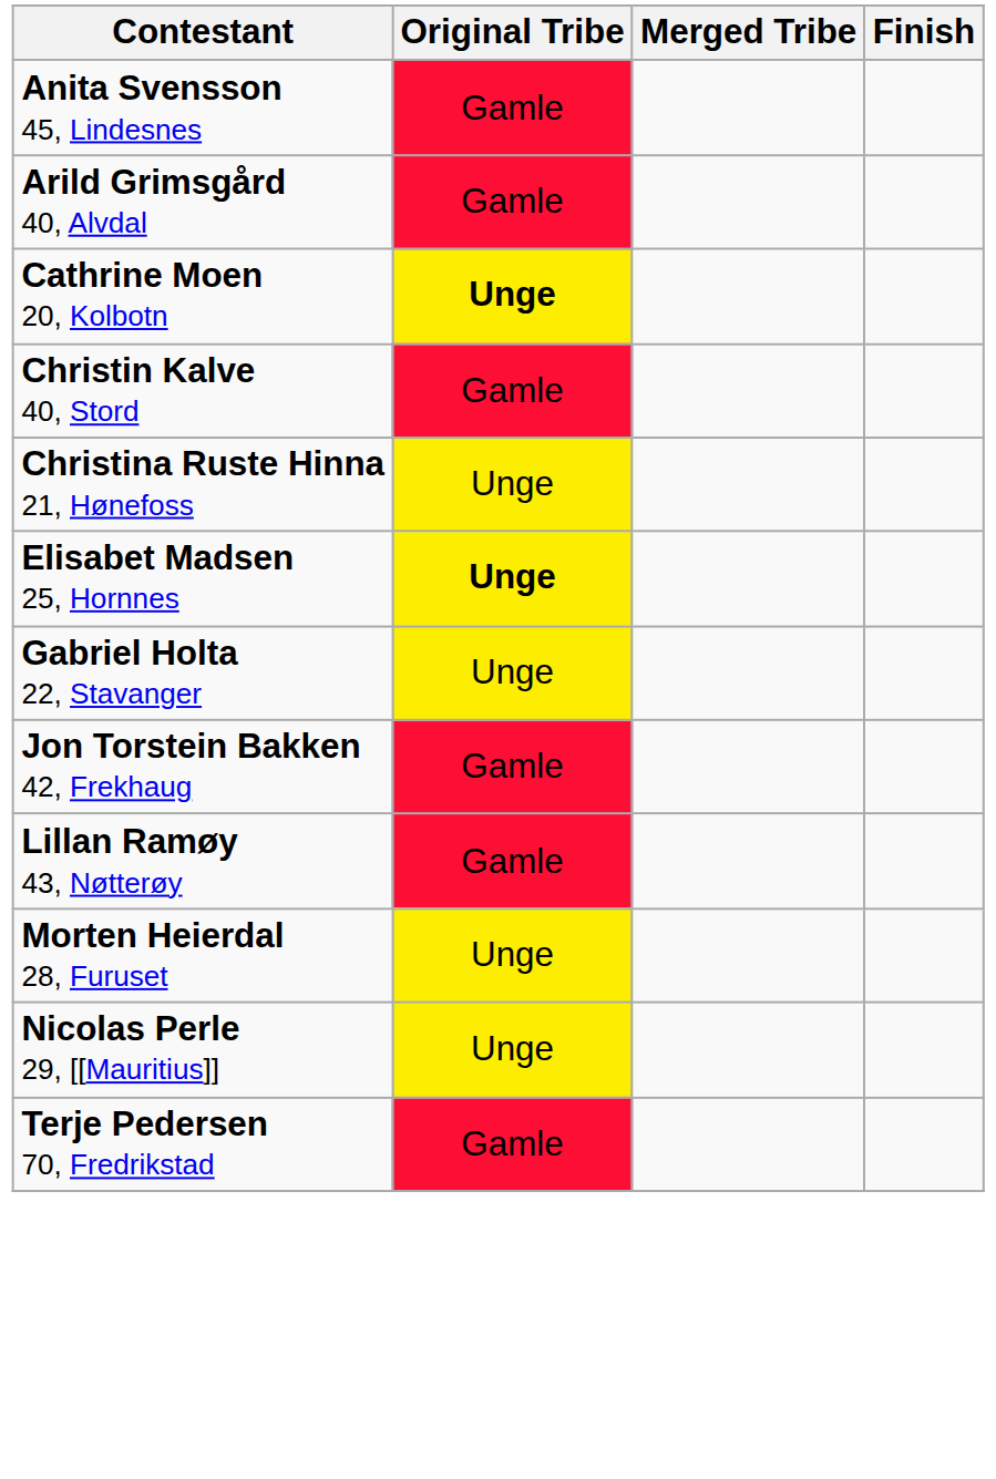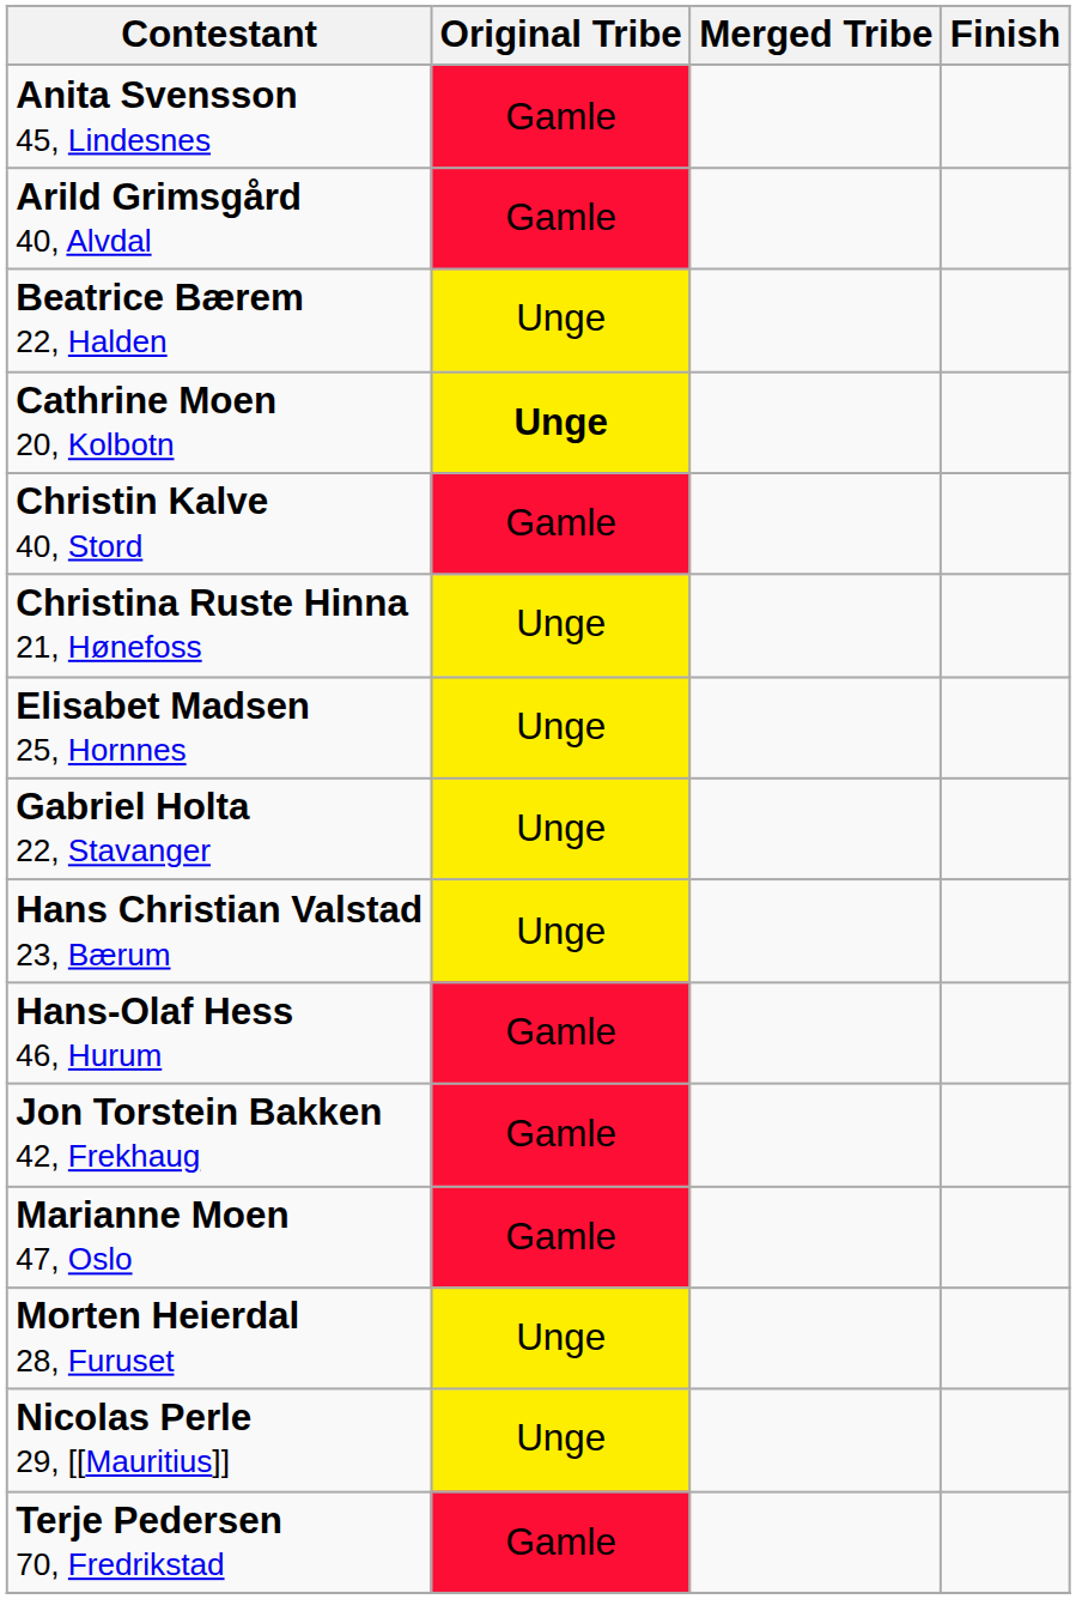 <table class="wikitable" style="margin:auto; text-align:center">
 <tr>
 <th>Contestant</th>
 <th>Original Tribe</th>
 <th>Merged Tribe</th>
 <th>Finish</th>
 </tr>
 <tr>
 <td align="left"><strong>Anita Svensson</strong><br><small>45, <a href='#'>Lindesnes</a></small></td>
 <td bgcolor="#FD0E35" align=center>Gamle</td>
 <td></td>
 <td></td>
 </tr>
 <tr>
 <td align="left"><strong>Arild Grimsgård</strong><br><small>40, <a href='#'>Alvdal</a></small></td>
 <td bgcolor="#FD0E35" align=center>Gamle</td>
+<td></td>
+<td></td>
+</tr>
+<tr>
+<td align="left"><strong>Beatrice Bærem</strong><br><small>22, <a href='#'>Halden</a></small></td>
+<td bgcolor="#FDEE00" align=center>Unge</td>
 <td></td>
 <td></td>
 </tr>
 <tr>
 <td align="left"><strong>Cathrine Moen</strong><br><small>20, <a href='#'>Kolbotn</a></small></td>
 <td bgcolor="#FDEE00" align=center><strong>Unge</strong></td>
 <td></td>
 <td></td>
 </tr>
 <tr>
 <td align="left"><strong>Christin Kalve</strong><br><small>40, <a href='#'>Stord</a></small></td>
 <td bgcolor="#FD0E35" align=center>Gamle</td>
 <td></td>
 <td></td>
 </tr>
 <tr>
 <td align="left"><strong>Christina Ruste Hinna</strong><br><small>21, <a href='#'>Hønefoss</a></small></td>
 <td bgcolor="#FDEE00" align=center>Unge</td>
 <td></td>
 <td></td>
 </tr>
 <tr>
 <td align="left"><strong>Elisabet Madsen</strong><br><small>25, <a href='#'>Hornnes</a></small></td>
-<td bgcolor="#FDEE00" align=center><strong>Unge</strong></td>
+<td bgcolor="#FDEE00" align=center>Unge</td>
 <td></td>
 <td></td>
 </tr>
 <tr>
 <td align="left"><strong>Gabriel Holta</strong><br><small>22, <a href='#'>Stavanger</a></small></td>
 <td bgcolor="#FDEE00" align=center>Unge</td>
 <td></td>
 <td></td>
 </tr>
 <tr>
+<td align="left"><strong>Hans Christian Valstad</strong><br><small>23, <a href='#'>Bærum</a></small></td>
+<td bgcolor="#FDEE00" align=center>Unge</td>
+<td></td>
+<td></td>
+</tr>
+<tr>
+<td align="left"><strong>Hans-Olaf Hess</strong><br><small>46, <a href='#'>Hurum</a></small></td>
+<td bgcolor="#FD0E35" align=center>Gamle</td>
+<td></td>
+<td></td>
+</tr>
+<tr>
 <td align="left"><strong>Jon Torstein Bakken</strong><br><small>42, <a href='#'>Frekhaug</a></small></td>
 <td bgcolor="#FD0E35" align=center>Gamle</td>
 <td></td>
 <td></td>
 </tr>
 <tr>
-<td align="left"><strong>Lillan Ramøy</strong><br><small>43, <a href='#'>Nøtterøy</a></small></td>
+<td align="left"><strong>Marianne Moen</strong><br><small>47, <a href='#'>Oslo</a></small></td>
 <td bgcolor="#FD0E35" align=center>Gamle</td>
 <td></td>
 <td></td>
 </tr>
 <tr>
 <td align="left"><strong>Morten Heierdal</strong><br><small>28, <a href='#'>Furuset</a></small></td>
 <td bgcolor="#FDEE00" align=center>Unge</td>
 <td></td>
 <td></td>
 </tr>
 <tr>
 <td align="left"><strong>Nicolas Perle</strong><br><small>29, [[<a href='#'>Mauritius</a>]]</small></td>
 <td bgcolor="#FDEE00" align=center>Unge</td>
 <td></td>
 <td></td>
 </tr>
 <tr>
 <td align="left"><strong>Terje Pedersen</strong><br><small>70, <a href='#'>Fredrikstad</a></small></td>
 <td bgcolor="#FD0E35" align=center>Gamle</td>
 <td></td>
 <td></td>
 </tr>
 <tr>
 </tr>
 </table>
